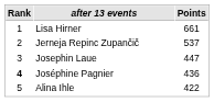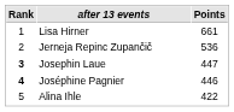 <table cellspacing="1" cellpadding="3" style="border:1px solid #aaa; font-size:86%;">
 <tr style="background:#e4e4e4;">
 <th style="border-bottom:1px solid #AAAAAA" width=10>Rank</th>
 <th style="border-bottom:1px solid #AAAAAA" width=200><em>after 13 events</em></th>
 <th style="border-bottom:1px solid #AAAAAA" width=20>Points</th>
 </tr>
 <tr>
 <td align=center>1</td>
 <td> Lisa Hirner</td>
 <td align=center>661</td>
 </tr>
 <tr>
 <td align=center>2</td>
 <td> Jerneja Repinc Zupančič</td>
-<td align=center>537</td>
+<td align=center>536</td>
 </tr>
 <tr>
-<td align=center>3</td>
+<td align=center><strong>3</strong></td>
 <td> Josephin Laue</td>
 <td align=center>447</td>
 </tr>
 <tr>
 <td align=center><strong>4</strong></td>
 <td> Joséphine Pagnier</td>
-<td align=center>436</td>
+<td align=center>446</td>
 </tr>
 <tr>
 <td align=center>5</td>
 <td> Alina Ihle</td>
 <td align=center>422</td>
 </tr>
 </table>
